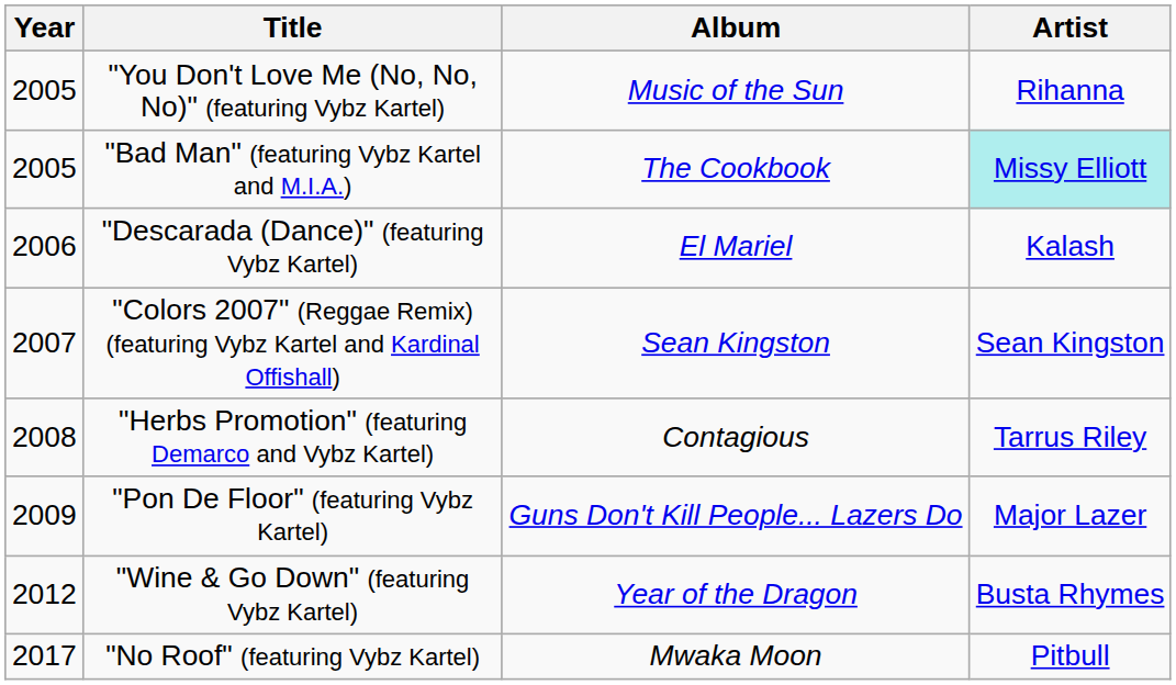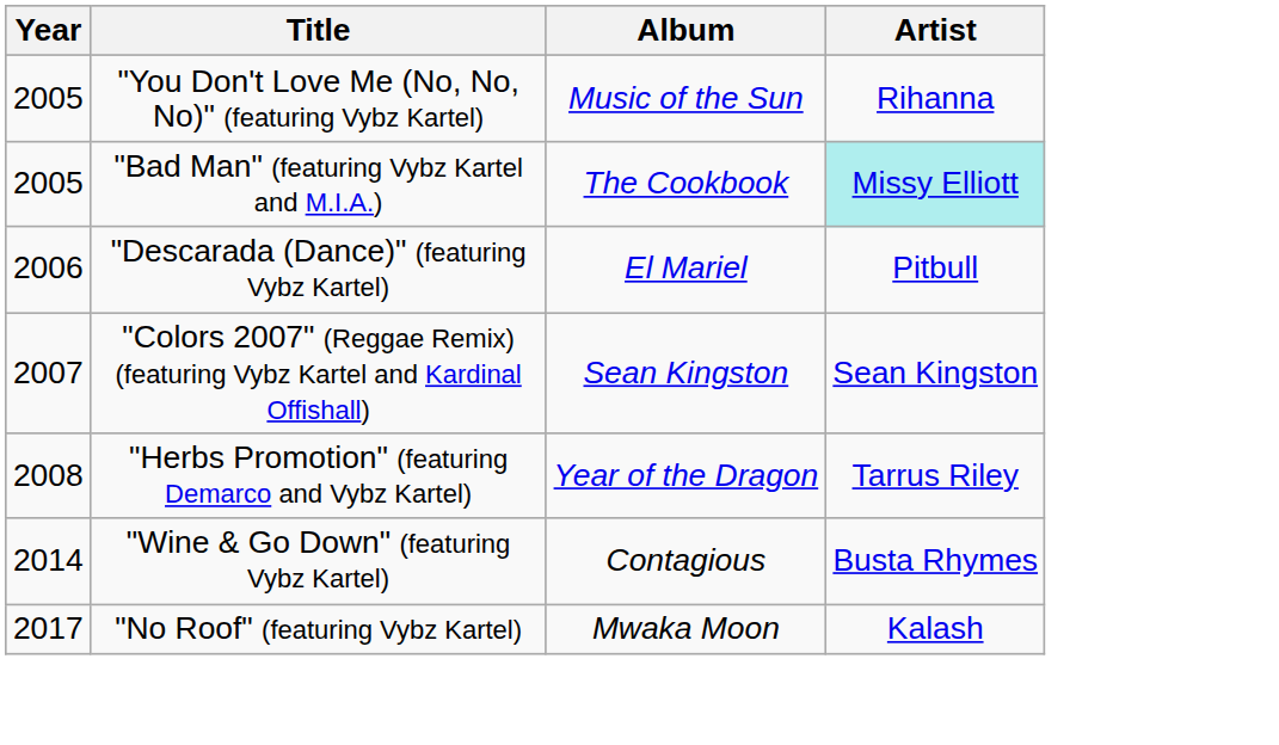 <table class="wikitable plainrowheaders" style="text-align:center;">
 <tr>
 <th scope="col">Year</th>
 <th scope="col" style="width:14em;">Title</th>
 <th scope="col">Album</th>
 <th scope="col">Artist</th>
 </tr>
 <tr style="text-align:center;">
 <td>2005</td>
 <td>"You Don't Love Me (No, No, No)" <small>(featuring Vybz Kartel)</small></td>
 <td><em><a href='#'>Music of the Sun</a></em></td>
 <td><a href='#'>Rihanna</a></td>
 </tr>
 <tr>
 <td style="text-align:center;">2005</td>
 <td style="text-align:center;">"Bad Man" <small>(featuring Vybz Kartel and <a href='#'>M.I.A.</a>)</small></td>
 <td style="text-align:center;"><em><a href='#'>The Cookbook</a></em></td>
 <td style="background: paleturquoise; text-align:center;"><a href='#'>Missy Elliott</a></td>
 </tr>
 <tr>
 <td style="text-align:center;">2006</td>
 <td style="text-align:center;">"Descarada (Dance)" <small>(featuring Vybz Kartel)</small></td>
 <td style="text-align:center;"><em><a href='#'>El Mariel</a></em></td>
-<td style="text-align:center;"><a href='#'>Kalash</a></td>
+<td style="text-align:center;"><a href='#'>Pitbull</a></td>
 </tr>
 <tr>
 <td style="text-align:center;">2007</td>
 <td style="text-align:center;">"Colors 2007" <small>(Reggae Remix) (featuring Vybz Kartel and <a href='#'>Kardinal Offishall</a>)</small></td>
 <td style="text-align:center;"><em><a href='#'>Sean Kingston</a></em></td>
 <td style="text-align:center;"><a href='#'>Sean Kingston</a></td>
 </tr>
 <tr style="text-align:center;">
 <td>2008</td>
 <td>"Herbs Promotion" <small>(featuring <a href='#'>Demarco</a> and Vybz Kartel)</small></td>
-<td><em>Contagious</em></td>
+<td style="text-align:center;"><em><a href='#'>Year of the Dragon</a></em></td>
 <td><a href='#'>Tarrus Riley</a></td>
 </tr>
-<tr style="text-align:center;">
-<td>2009</td>
-<td>"Pon De Floor" <small>(featuring Vybz Kartel)</small></td>
-<td><em><a href='#'>Guns Don't Kill People... Lazers Do</a></em></td>
-<td><a href='#'>Major Lazer</a></td>
-</tr>
 <tr>
-<td style="text-align:center;">2012</td>
+<td style="text-align:center;">2014</td>
 <td style="text-align:center;">"Wine & Go Down" <small>(featuring Vybz Kartel)</small></td>
-<td style="text-align:center;"><em><a href='#'>Year of the Dragon</a></em></td>
+<td><em>Contagious</em></td>
 <td style="text-align:center;"><a href='#'>Busta Rhymes</a></td>
 </tr>
 <tr>
 <td style="text-align:center;">2017</td>
 <td style="text-align:center;">"No Roof" <small>(featuring Vybz Kartel)</small></td>
 <td style="text-align:center;"><em>Mwaka Moon</em></td>
-<td style="text-align:center;"><a href='#'>Pitbull</a></td>
+<td style="text-align:center;"><a href='#'>Kalash</a></td>
 </tr>
 </table>
